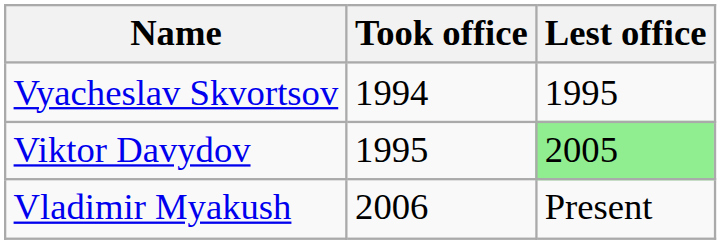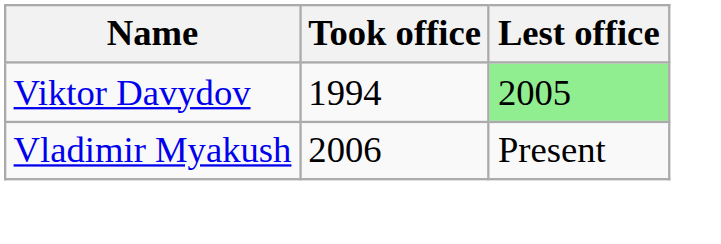 <table class="wikitable">
 <tr>
 <th>Name</th>
 <th>Took office</th>
 <th>Lest office</th>
 </tr>
 <tr>
-<td><a href='#'>Vyacheslav Skvortsov</a></td>
+<td><a href='#'>Viktor Davydov</a></td>
 <td>1994</td>
-<td>1995</td>
-</tr>
-<tr>
-<td><a href='#'>Viktor Davydov</a></td>
-<td>1995</td>
 <td style="background: lightgreen;">2005</td>
 </tr>
 <tr>
 <td><a href='#'>Vladimir Myakush</a></td>
 <td>2006</td>
 <td>Present</td>
 </tr>
 </table>
